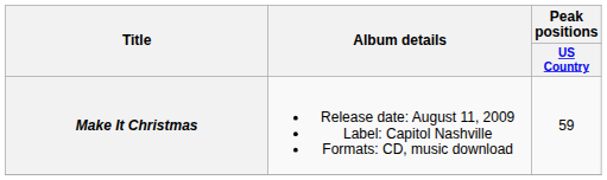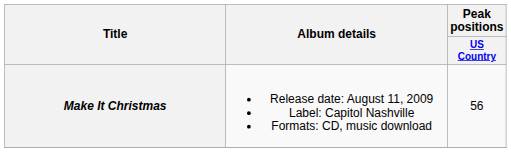 <table class="wikitable plainrowheaders" style="text-align:center;">
 <tr>
 <th rowspan="2" style="width:18em;">Title</th>
 <th rowspan="2" style="width:18em;">Album details</th>
 <th colspan="1">Peak positions</th>
 </tr>
 <tr style="font-size:smaller;">
 <th width="60"><a href='#'>US Country</a><br></th>
 </tr>
 <tr>
 <th scope="row"><em>Make It Christmas</em></th>
 <td><br><ul><li>Release date: August 11, 2009</li><li>Label: Capitol Nashville</li><li>Formats: CD, music download</li></ul></td>
-<td>59</td>
+<td>56</td>
 </tr>
 <tr>
 </tr>
 </table>
